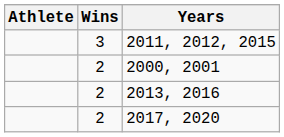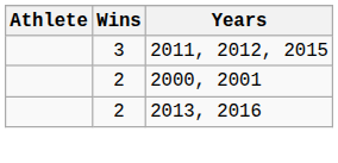 <table class="wikitable sortable">
 <tr>
 </tr>
 <tr>
 <th>Athlete</th>
 <th>Wins</th>
 <th>Years</th>
 </tr>
 <tr>
 <td></td>
 <td align="center">3</td>
 <td>2011, 2012, 2015</td>
 </tr>
 <tr>
 <td></td>
 <td align="center">2</td>
 <td>2000, 2001</td>
 </tr>
 <tr>
 <td></td>
 <td align="center">2</td>
 <td>2013, 2016</td>
 </tr>
-<tr>
-<td></td>
-<td align="center">2</td>
-<td>2017, 2020</td>
-</tr>
 </table>
